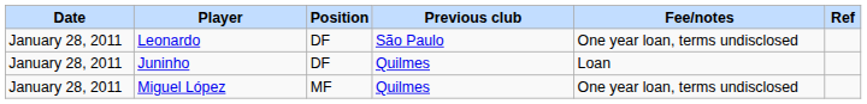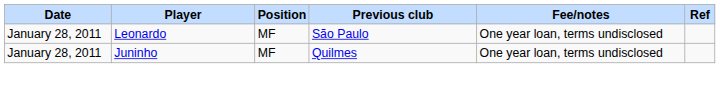 <table class="wikitable" style="text-align:left; font-size:95%;">
 <tr>
 <th style="background:#c2ddff; width:125px;">Date</th>
 <th style="background:#c2ddff; width:170px;">Player</th>
 <th style="background:#c2ddff; width:50px;">Position</th>
 <th style="background:#c2ddff; width:200px;">Previous club</th>
 <th style="background:#c2ddff; width:250px;">Fee/notes</th>
 <th style="background:#c2ddff; width:30px;">Ref</th>
 </tr>
 <tr>
 <td>January 28, 2011</td>
 <td> <a href='#'>Leonardo</a></td>
-<td>DF</td>
+<td>MF</td>
 <td> <a href='#'>São Paulo</a></td>
 <td>One year loan, terms undisclosed</td>
 <td></td>
 </tr>
 <tr>
 <td>January 28, 2011</td>
 <td> <a href='#'>Juninho</a></td>
-<td>DF</td>
-<td> <a href='#'>Quilmes</a></td>
-<td>Loan</td>
-<td></td>
-</tr>
-<tr>
-<td>January 28, 2011</td>
-<td> <a href='#'>Miguel López</a></td>
 <td>MF</td>
 <td> <a href='#'>Quilmes</a></td>
 <td>One year loan, terms undisclosed</td>
 <td></td>
 </tr>
 </table>
